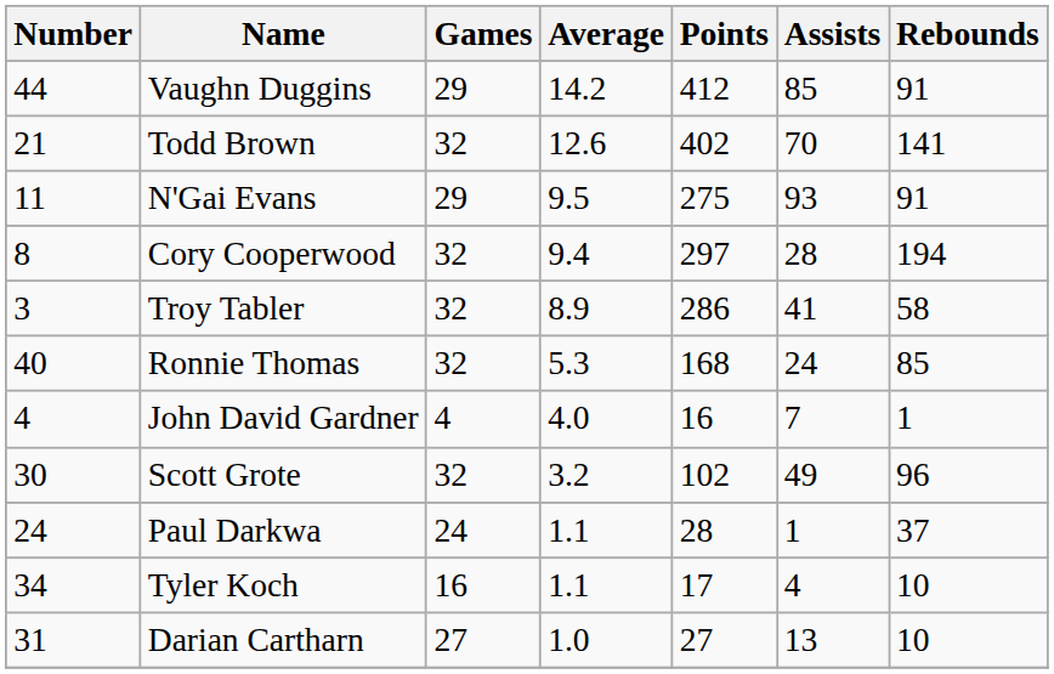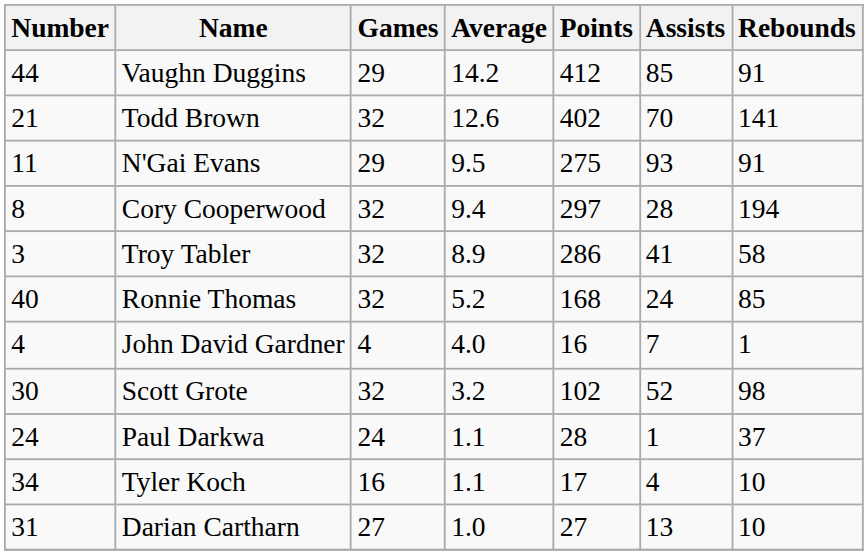 <table class="wikitable" style="font-size: 95%;">
 <tr>
 <th>Number</th>
 <th>Name</th>
 <th>Games</th>
 <th>Average</th>
 <th>Points</th>
 <th>Assists</th>
 <th>Rebounds</th>
 </tr>
 <tr>
 <td>44</td>
 <td>Vaughn Duggins</td>
 <td>29</td>
 <td>14.2</td>
 <td>412</td>
 <td>85</td>
 <td>91</td>
 </tr>
 <tr>
 <td>21</td>
 <td>Todd Brown</td>
 <td>32</td>
 <td>12.6</td>
 <td>402</td>
 <td>70</td>
 <td>141</td>
 </tr>
 <tr>
 <td>11</td>
 <td>N'Gai Evans</td>
 <td>29</td>
 <td>9.5</td>
 <td>275</td>
 <td>93</td>
 <td>91</td>
 </tr>
 <tr>
 <td>8</td>
 <td>Cory Cooperwood</td>
 <td>32</td>
 <td>9.4</td>
 <td>297</td>
 <td>28</td>
 <td>194</td>
 </tr>
 <tr>
 <td>3</td>
 <td>Troy Tabler</td>
 <td>32</td>
 <td>8.9</td>
 <td>286</td>
 <td>41</td>
 <td>58</td>
 </tr>
 <tr>
 <td>40</td>
 <td>Ronnie Thomas</td>
 <td>32</td>
-<td>5.3</td>
+<td>5.2</td>
 <td>168</td>
 <td>24</td>
 <td>85</td>
 </tr>
 <tr>
 <td>4</td>
 <td>John David Gardner</td>
 <td>4</td>
 <td>4.0</td>
 <td>16</td>
 <td>7</td>
 <td>1</td>
 </tr>
 <tr>
 <td>30</td>
 <td>Scott Grote</td>
 <td>32</td>
 <td>3.2</td>
 <td>102</td>
-<td>49</td>
-<td>96</td>
+<td>52</td>
+<td>98</td>
 </tr>
 <tr>
 <td>24</td>
 <td>Paul Darkwa</td>
 <td>24</td>
 <td>1.1</td>
 <td>28</td>
 <td>1</td>
 <td>37</td>
 </tr>
 <tr>
 <td>34</td>
 <td>Tyler Koch</td>
 <td>16</td>
 <td>1.1</td>
 <td>17</td>
 <td>4</td>
 <td>10</td>
 </tr>
 <tr>
 <td>31</td>
 <td>Darian Cartharn</td>
 <td>27</td>
 <td>1.0</td>
 <td>27</td>
 <td>13</td>
 <td>10</td>
 </tr>
 <tr>
 </tr>
 </table>
